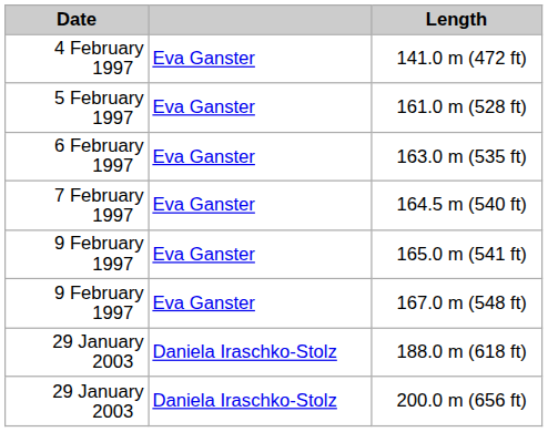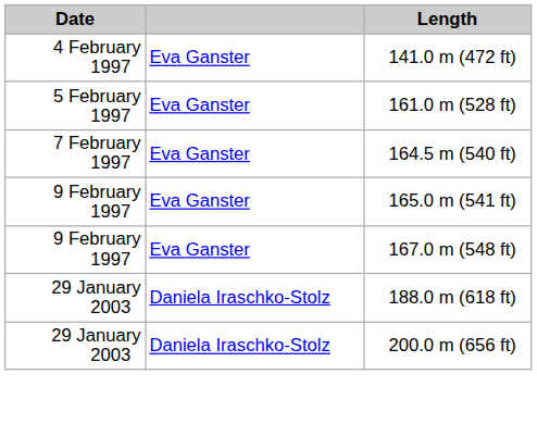 <table class="wikitable plainrowheaders" style="background:#fff; font-size:86%; line-height:15px; border:grey solid 1px; border-collapse:collapse;">
 <tr style="background:#ccc; text-align:center;">
 <th style="background:#ccc;" width="100">Date</th>
 <th style="background:#ccc;" width="160"></th>
 <th style="background:#ccc;" width="120">Length</th>
 </tr>
 <tr>
 <td align=right>4 February 1997  </td>
 <td> <a href='#'>Eva Ganster</a></td>
 <td align=right> 141.0 m (472 ft)  </td>
 </tr>
 <tr>
 <td align=right>5 February 1997  </td>
 <td> <a href='#'>Eva Ganster</a></td>
 <td align=right> 161.0 m (528 ft)  </td>
-</tr>
-<tr>
-<td align=right>6 February 1997  </td>
-<td> <a href='#'>Eva Ganster</a></td>
-<td align=right> 163.0 m (535 ft)  </td>
 </tr>
 <tr>
 <td align=right>7 February 1997  </td>
 <td> <a href='#'>Eva Ganster</a></td>
 <td align=right> 164.5 m (540 ft)  </td>
 </tr>
 <tr>
 <td align=right>9 February 1997  </td>
 <td> <a href='#'>Eva Ganster</a></td>
 <td align=right> 165.0 m (541 ft)  </td>
 </tr>
 <tr>
 <td align=right>9 February 1997  </td>
 <td> <a href='#'>Eva Ganster</a></td>
 <td align=right> 167.0 m (548 ft)  </td>
 </tr>
 <tr>
 <td align=right>29 January 2003  </td>
 <td> <a href='#'>Daniela Iraschko-Stolz</a></td>
 <td align=right> 188.0 m (618 ft)  </td>
 </tr>
 <tr>
 <td align=right>29 January 2003  </td>
 <td> <a href='#'>Daniela Iraschko-Stolz</a></td>
 <td align=right> 200.0 m (656 ft)  </td>
 </tr>
 </table>
